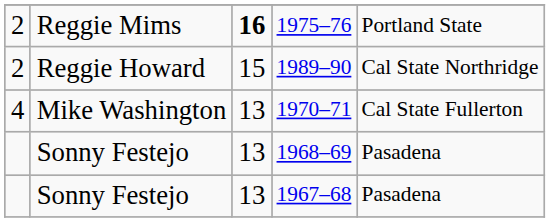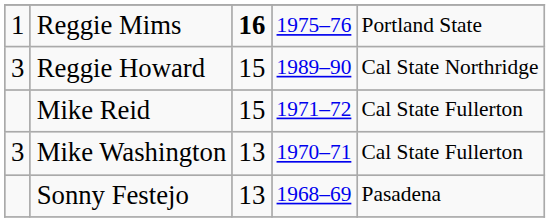 <table class="wikitable">
 <tr>
 </tr>
 <tr>
-<td>2</td>
+<td>1</td>
 <td>Reggie Mims</td>
 <td><strong>16</strong></td>
 <td style="font-size:80%;"><a href='#'>1975–76</a></td>
 <td style="font-size:80%;">Portland State</td>
 </tr>
 <tr>
-<td>2</td>
+<td>3</td>
 <td>Reggie Howard</td>
 <td>15</td>
 <td style="font-size:80%;"><a href='#'>1989–90</a></td>
 <td style="font-size:80%;">Cal State Northridge</td>
 </tr>
 <tr>
-<td>4</td>
+<td></td>
+<td>Mike Reid</td>
+<td>15</td>
+<td style="font-size:80%;"><a href='#'>1971–72</a></td>
+<td style="font-size:80%;">Cal State Fullerton</td>
+</tr>
+<tr>
+<td>3</td>
 <td>Mike Washington</td>
 <td>13</td>
 <td style="font-size:80%;"><a href='#'>1970–71</a></td>
 <td style="font-size:80%;">Cal State Fullerton</td>
 </tr>
 <tr>
 <td></td>
 <td>Sonny Festejo</td>
 <td>13</td>
 <td style="font-size:80%;"><a href='#'>1968–69</a></td>
 <td style="font-size:80%;">Pasadena</td>
 </tr>
-<tr>
-<td></td>
-<td>Sonny Festejo</td>
-<td>13</td>
-<td style="font-size:80%;"><a href='#'>1967–68</a></td>
-<td style="font-size:80%;">Pasadena</td>
-</tr>
 </table>
